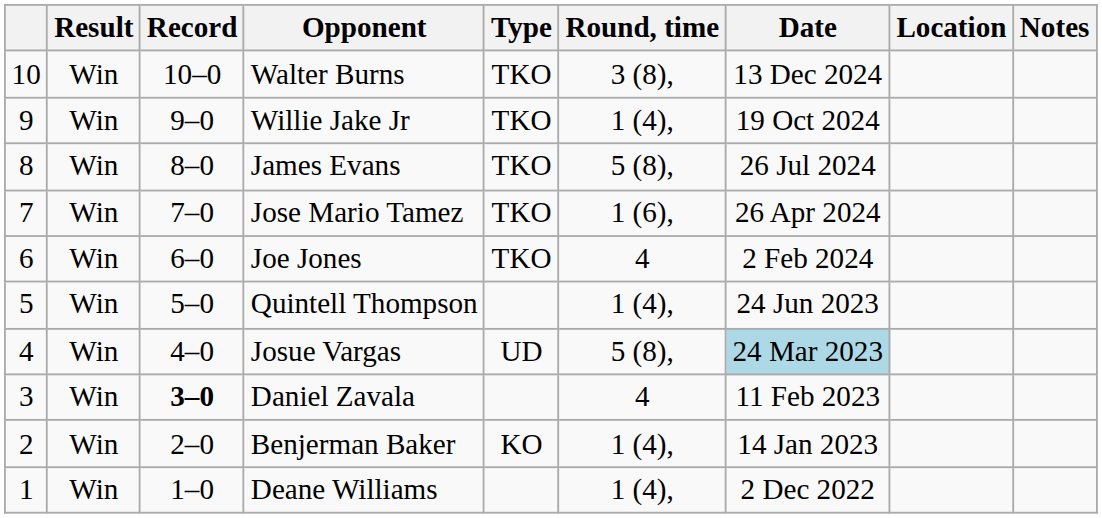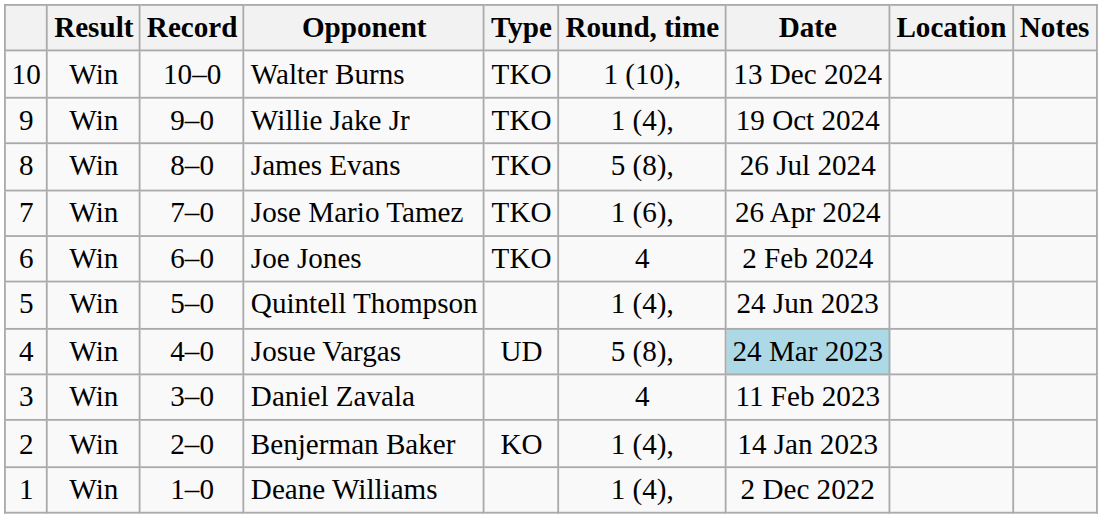 <table class="wikitable" style="text-align:center">
 <tr>
 <th></th>
 <th>Result</th>
 <th>Record</th>
 <th>Opponent</th>
 <th>Type</th>
 <th>Round, time</th>
 <th>Date</th>
 <th>Location</th>
 <th>Notes</th>
 </tr>
 <tr>
 <td>10</td>
 <td>Win</td>
 <td>10–0</td>
 <td style="text-align:left;">Walter Burns</td>
 <td>TKO</td>
-<td>3 (8), </td>
+<td>1 (10), </td>
 <td>13 Dec 2024</td>
 <td style="text-align:left;"></td>
 <td></td>
 </tr>
 <tr>
 <td>9</td>
 <td>Win</td>
 <td>9–0</td>
 <td style="text-align:left;">Willie Jake Jr</td>
 <td>TKO</td>
 <td>1 (4), </td>
 <td>19 Oct 2024</td>
 <td style="text-align:left;"></td>
 <td></td>
 </tr>
 <tr>
 <td>8</td>
 <td>Win</td>
 <td>8–0</td>
 <td style="text-align:left;">James Evans</td>
 <td>TKO</td>
 <td>5 (8), </td>
 <td>26 Jul 2024</td>
 <td style="text-align:left;"></td>
 <td></td>
 </tr>
 <tr>
 <td>7</td>
 <td>Win</td>
 <td>7–0</td>
 <td style="text-align:left;">Jose Mario Tamez</td>
 <td>TKO</td>
 <td>1 (6), </td>
 <td>26 Apr 2024</td>
 <td style="text-align:left;"></td>
 <td></td>
 </tr>
 <tr>
 <td>6</td>
 <td>Win</td>
 <td>6–0</td>
 <td style="text-align:left;">Joe Jones</td>
 <td>TKO</td>
 <td>4</td>
 <td>2 Feb 2024</td>
 <td style="text-align:left;"></td>
 <td></td>
 </tr>
 <tr>
 <td>5</td>
 <td>Win</td>
 <td>5–0</td>
 <td style="text-align:left;">Quintell Thompson</td>
 <td></td>
 <td>1 (4), </td>
 <td>24 Jun 2023</td>
 <td style="text-align:left;"></td>
 <td></td>
 </tr>
 <tr>
 <td>4</td>
 <td>Win</td>
 <td>4–0</td>
 <td style="text-align:left;">Josue Vargas</td>
 <td>UD</td>
 <td>5 (8), </td>
 <td style="background: lightblue;">24 Mar 2023</td>
 <td style="text-align:left;"></td>
 <td></td>
 </tr>
 <tr>
 <td>3</td>
 <td>Win</td>
-<td><strong>3–0</strong></td>
+<td>3–0</td>
 <td style="text-align:left;">Daniel Zavala</td>
 <td></td>
 <td>4</td>
 <td>11 Feb 2023</td>
 <td style="text-align:left;"></td>
 <td></td>
 </tr>
 <tr>
 <td>2</td>
 <td>Win</td>
 <td>2–0</td>
 <td style="text-align:left;">Benjerman Baker</td>
 <td>KO</td>
 <td>1 (4), </td>
 <td>14 Jan 2023</td>
 <td style="text-align:left;"></td>
 <td></td>
 </tr>
 <tr>
 <td>1</td>
 <td>Win</td>
 <td>1–0</td>
 <td style="text-align:left;">Deane Williams</td>
 <td></td>
 <td>1 (4), </td>
 <td>2 Dec 2022</td>
 <td style="text-align:left;"></td>
 <td></td>
 </tr>
 </table>
